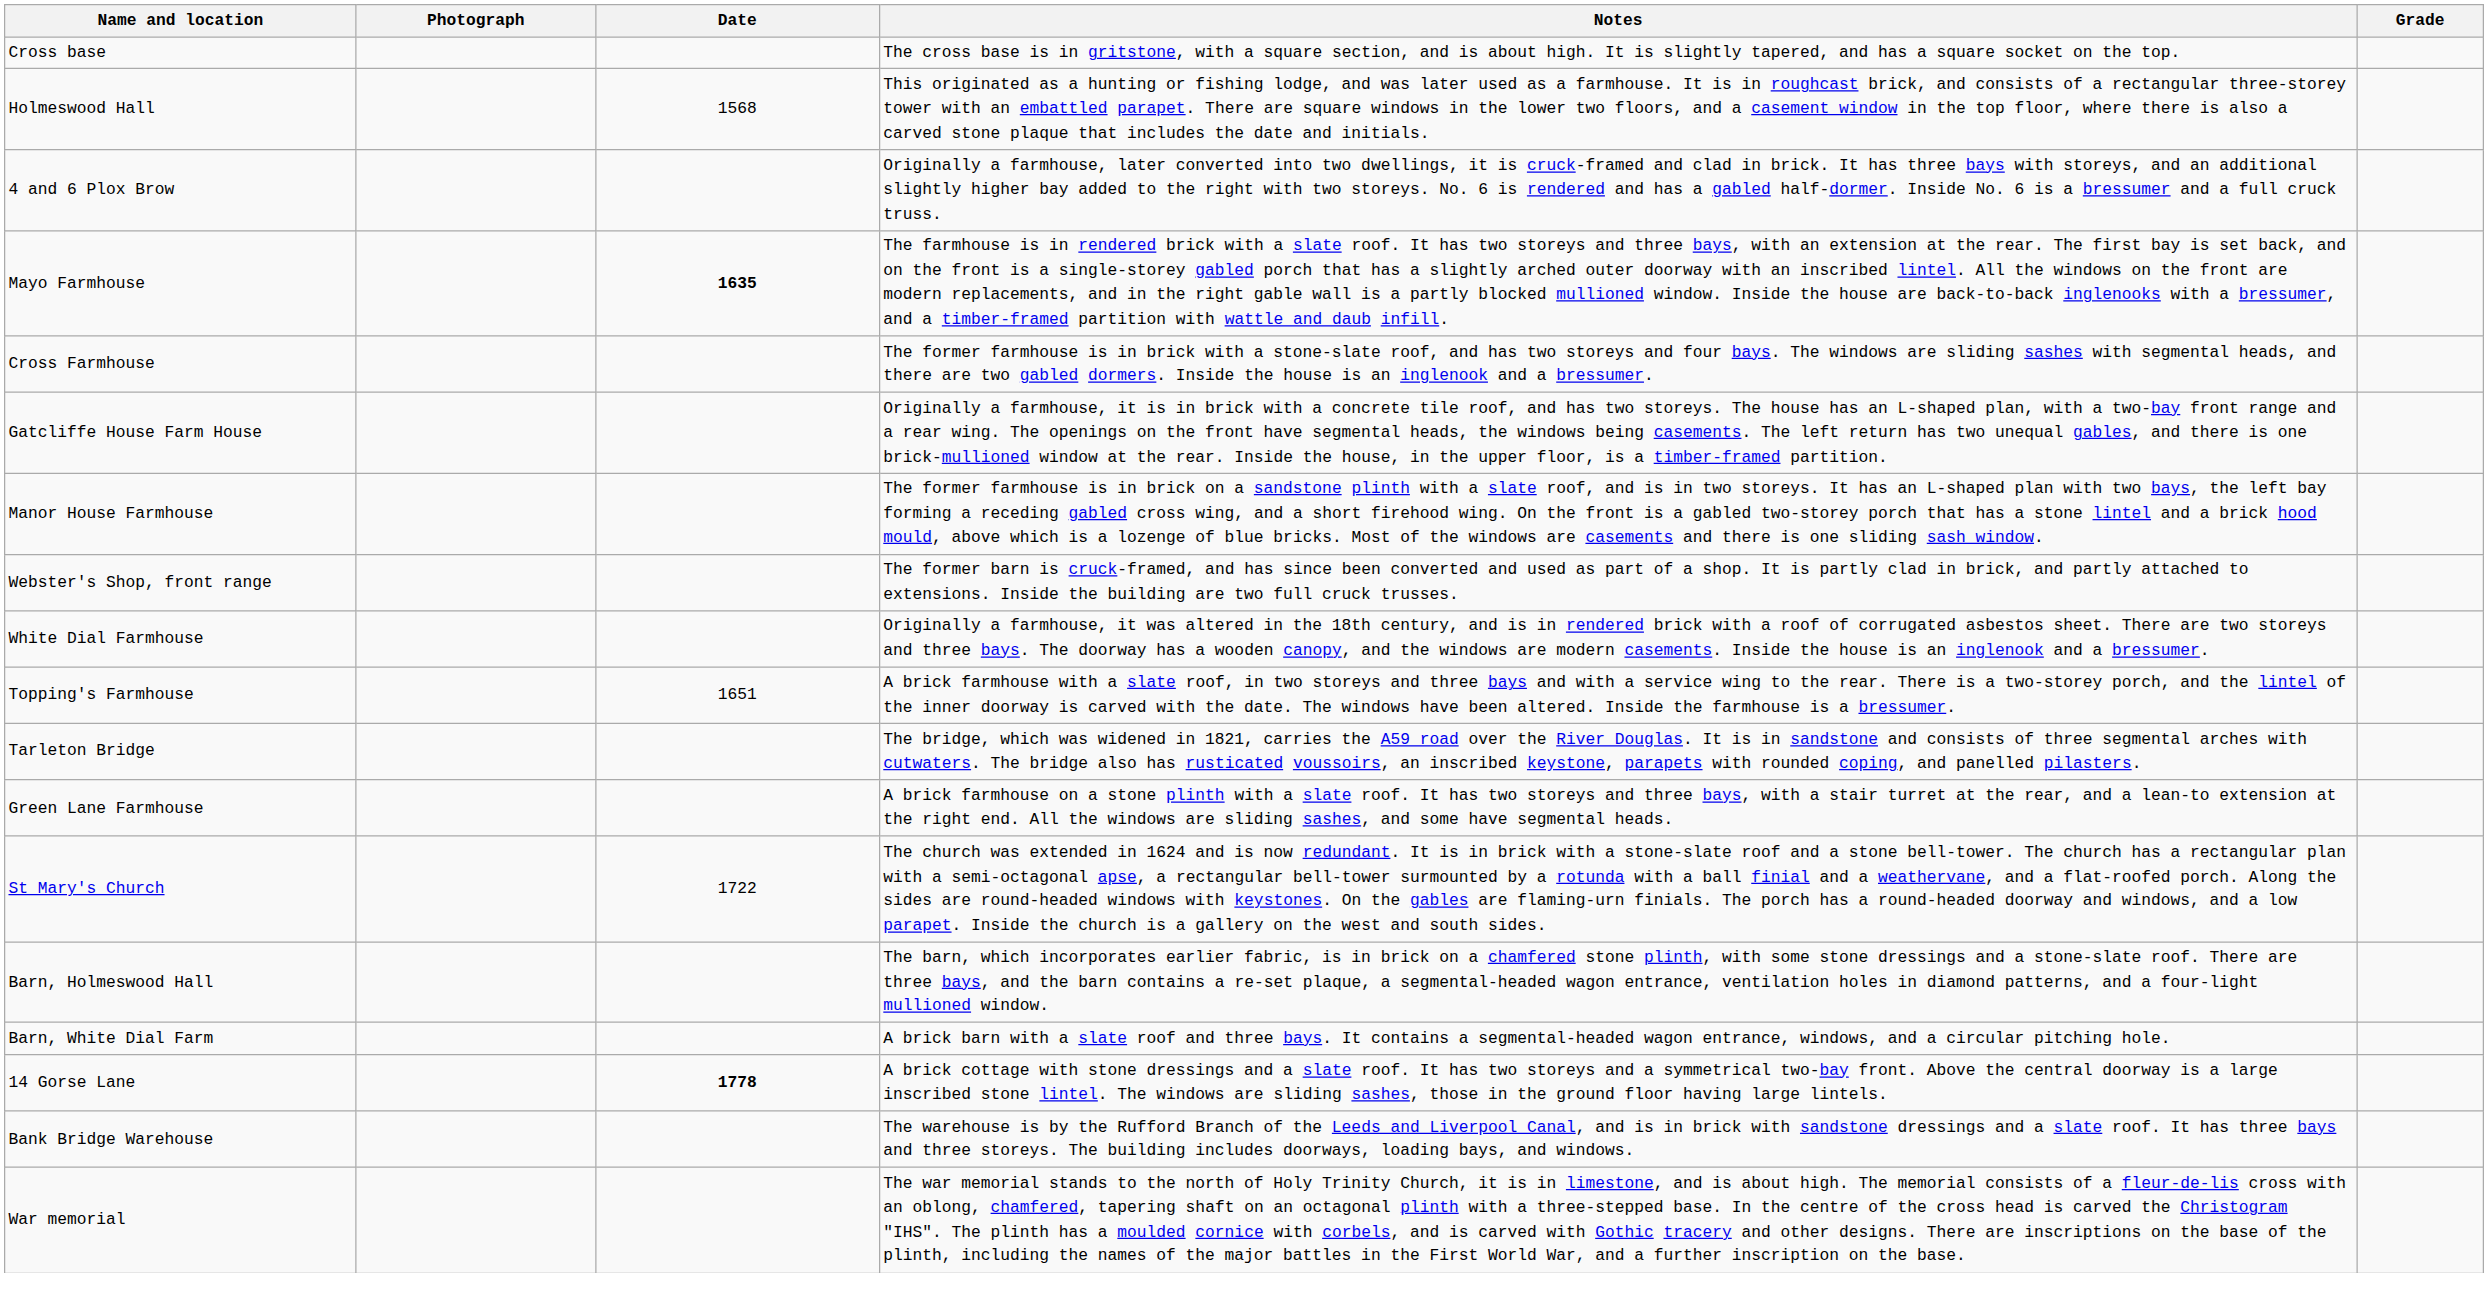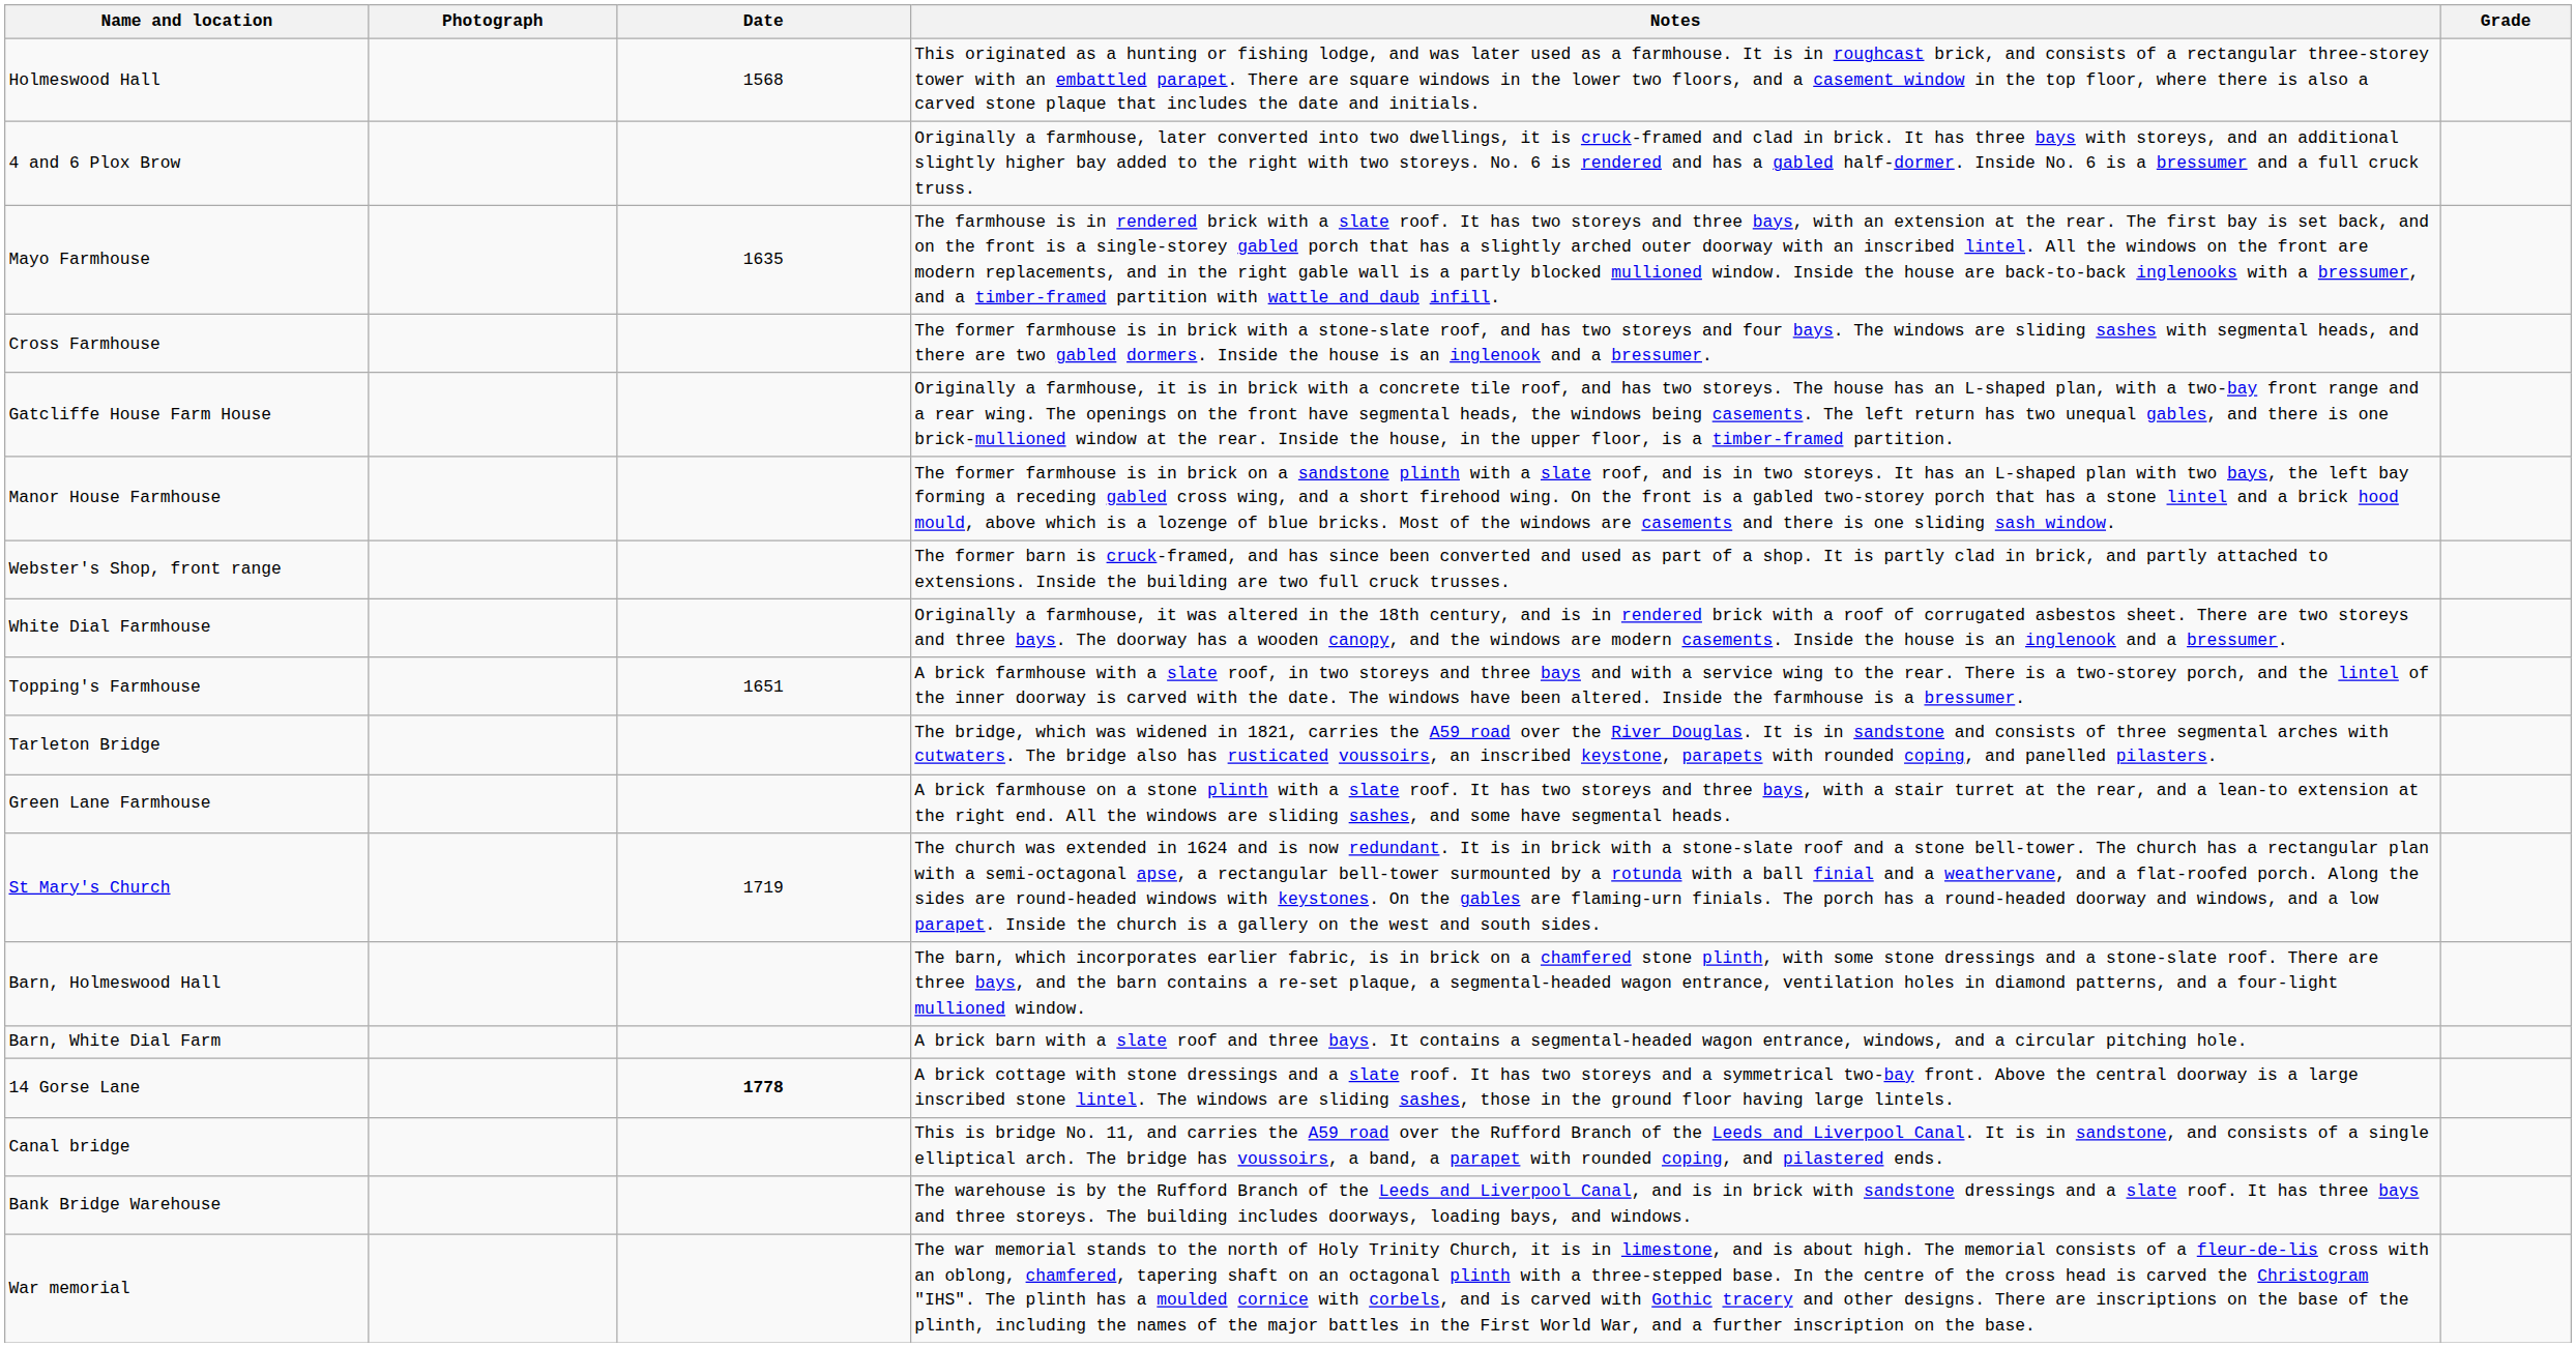 <table class="wikitable sortable plainrowheaders" style="width:100%;border:0px;text-align:left;line-height:150%;">
 <tr>
 <th scope="col"  style="width:150px">Name and location</th>
 <th scope="col"  style="width:100px" class="unsortable">Photograph</th>
 <th scope="col"  style="width:120px">Date</th>
 <th scope="col"  style="width:650px" class="unsortable">Notes</th>
 <th scope="col"  style="width:50px">Grade</th>
-</tr>
-<tr>
-<td>Cross base<br><small></small></td>
-<td></td>
-<td align="center"></td>
-<td>The cross base is in <a href='#'>gritstone</a>, with a square section, and is about  high.  It is slightly tapered, and has a square socket on the top.</td>
-<td align="center" ></td>
 </tr>
 <tr>
 <td>Holmeswood Hall<br><small></small></td>
 <td></td>
 <td align="center">1568</td>
 <td>This originated as a hunting or fishing lodge, and was later used as a farmhouse.  It is in <a href='#'>roughcast</a> brick, and consists of a rectangular three-storey tower with an <a href='#'>embattled</a> <a href='#'>parapet</a>.  There are square windows in the lower two floors, and a <a href='#'>casement window</a> in the top floor, where there is also a carved stone plaque that includes the date and initials.</td>
 <td align="center" ></td>
 </tr>
 <tr>
 <td>4 and 6 Plox Brow<br><small></small></td>
 <td></td>
 <td align="center"></td>
 <td>Originally a farmhouse, later converted into two dwellings, it is <a href='#'>cruck</a>-framed and clad in brick.  It has three <a href='#'>bays</a> with  storeys, and an additional slightly higher bay added to the right with two storeys.  No. 6 is <a href='#'>rendered</a> and has a <a href='#'>gabled</a> half-<a href='#'>dormer</a>.  Inside No. 6 is a <a href='#'>bressumer</a> and a full cruck truss.</td>
 <td align="center" ></td>
 </tr>
 <tr>
 <td>Mayo Farmhouse<br><small></small></td>
 <td></td>
-<td align="center"><strong>1635</strong></td>
+<td align="center">1635</td>
 <td>The farmhouse is in <a href='#'>rendered</a> brick with a <a href='#'>slate</a> roof.  It has two storeys and three <a href='#'>bays</a>, with an extension at the rear.  The first bay is set back, and on the front is a single-storey <a href='#'>gabled</a> porch that has a slightly arched outer doorway with an inscribed <a href='#'>lintel</a>.  All the windows on the front are modern replacements, and in the right gable wall is a partly blocked <a href='#'>mullioned</a> window.  Inside the house are back-to-back <a href='#'>inglenooks</a> with a <a href='#'>bressumer</a>, and a <a href='#'>timber-framed</a> partition with <a href='#'>wattle and daub</a> <a href='#'>infill</a>.</td>
 <td align="center" ></td>
 </tr>
 <tr>
 <td>Cross Farmhouse<br><small></small></td>
 <td></td>
 <td align="center"></td>
 <td>The former farmhouse is in brick with a stone-slate roof, and has two storeys and four <a href='#'>bays</a>.  The windows are sliding <a href='#'>sashes</a> with segmental heads, and there are two <a href='#'>gabled</a> <a href='#'>dormers</a>.  Inside the house is an <a href='#'>inglenook</a> and a <a href='#'>bressumer</a>.</td>
 <td align="center" ></td>
 </tr>
 <tr>
 <td>Gatcliffe House Farm House<br><small></small></td>
 <td></td>
 <td align="center"></td>
 <td>Originally a farmhouse, it is in brick with a concrete tile roof, and has two storeys.  The house has an L-shaped plan, with a two-<a href='#'>bay</a> front range and a rear wing.  The openings on the front have segmental heads, the windows being <a href='#'>casements</a>.  The left return has two unequal <a href='#'>gables</a>, and there is one brick-<a href='#'>mullioned</a> window at the rear.  Inside the house, in the upper floor, is a <a href='#'>timber-framed</a> partition.</td>
 <td align="center" ></td>
 </tr>
 <tr>
 <td>Manor House Farmhouse<br><small></small></td>
 <td></td>
 <td align="center"></td>
 <td>The former farmhouse is in brick on a <a href='#'>sandstone</a> <a href='#'>plinth</a> with a <a href='#'>slate</a> roof, and is in two storeys.  It has an L-shaped plan with two <a href='#'>bays</a>, the left bay forming a receding <a href='#'>gabled</a> cross wing, and a short firehood wing.  On the front is a gabled two-storey porch that has a stone <a href='#'>lintel</a> and a brick <a href='#'>hood mould</a>, above which is a lozenge of blue bricks. Most of the windows are <a href='#'>casements</a> and there is one sliding <a href='#'>sash window</a>.</td>
 <td align="center" ></td>
 </tr>
 <tr>
 <td>Webster's Shop, front range<br><small></small></td>
 <td></td>
 <td align="center"></td>
 <td>The former barn is <a href='#'>cruck</a>-framed, and has since been converted and used as part of a shop.  It is partly clad in brick, and partly attached to extensions.  Inside the building are two full cruck trusses.</td>
 <td align="center" ></td>
 </tr>
 <tr>
 <td>White Dial Farmhouse<br><small></small></td>
 <td></td>
 <td align="center"></td>
 <td>Originally a farmhouse, it was altered in the 18th century, and is in <a href='#'>rendered</a> brick with a roof of corrugated asbestos sheet.  There are two storeys and three <a href='#'>bays</a>.  The doorway has a wooden <a href='#'>canopy</a>, and the windows are modern <a href='#'>casements</a>.  Inside the house is an <a href='#'>inglenook</a> and a <a href='#'>bressumer</a>.</td>
 <td align="center" ></td>
 </tr>
 <tr>
 <td>Topping's Farmhouse<br><small></small></td>
 <td></td>
 <td align="center">1651</td>
 <td>A brick farmhouse with a <a href='#'>slate</a> roof, in two storeys and three <a href='#'>bays</a> and with a service wing to the rear.  There is a two-storey porch, and the <a href='#'>lintel</a> of the inner doorway is carved with the date.  The windows have been altered.  Inside the farmhouse is a <a href='#'>bressumer</a>.</td>
 <td align="center" ></td>
 </tr>
 <tr>
 <td>Tarleton Bridge<br><small></small></td>
 <td></td>
 <td align="center"></td>
 <td>The bridge, which was widened in 1821, carries the <a href='#'>A59 road</a> over the <a href='#'>River Douglas</a>.  It is in <a href='#'>sandstone</a> and consists of three segmental arches with <a href='#'>cutwaters</a>.  The bridge also has <a href='#'>rusticated</a> <a href='#'>voussoirs</a>, an inscribed <a href='#'>keystone</a>, <a href='#'>parapets</a> with rounded <a href='#'>coping</a>, and panelled <a href='#'>pilasters</a>.</td>
 <td align="center" ></td>
 </tr>
 <tr>
 <td>Green Lane Farmhouse<br><small></small></td>
 <td></td>
 <td align="center"></td>
 <td>A brick farmhouse on a stone <a href='#'>plinth</a> with a <a href='#'>slate</a> roof.  It has two storeys and three <a href='#'>bays</a>, with a stair turret at the rear, and a lean-to extension at the right end.  All the windows are sliding <a href='#'>sashes</a>, and some have segmental heads.</td>
 <td align="center" ></td>
 </tr>
 <tr>
 <td><a href='#'>St Mary's Church</a><br><small></small></td>
 <td></td>
-<td align="center">1722</td>
+<td align="center">1719</td>
 <td>The church was extended in 1624 and is now <a href='#'>redundant</a>.  It is in brick with a stone-slate roof and a stone bell-tower.  The church has a rectangular plan with a semi-octagonal <a href='#'>apse</a>, a rectangular bell-tower surmounted by a <a href='#'>rotunda</a> with a ball <a href='#'>finial</a> and a <a href='#'>weathervane</a>, and a flat-roofed porch.  Along the sides are round-headed windows with <a href='#'>keystones</a>.  On the <a href='#'>gables</a> are flaming-urn finials.  The porch has a round-headed doorway and windows, and a low <a href='#'>parapet</a>.  Inside the church is a gallery on the west and south sides.</td>
 <td align="center" ></td>
 </tr>
 <tr>
 <td>Barn, Holmeswood Hall<br><small></small></td>
 <td></td>
 <td align="center"></td>
 <td>The barn, which incorporates earlier fabric, is in brick on a <a href='#'>chamfered</a> stone <a href='#'>plinth</a>, with some stone dressings and a stone-slate roof.  There are three <a href='#'>bays</a>, and the barn contains a re-set plaque, a segmental-headed wagon entrance, ventilation holes in diamond patterns, and a four-light <a href='#'>mullioned</a> window.</td>
 <td align="center" ></td>
 </tr>
 <tr>
 <td>Barn, White Dial Farm<br><small></small></td>
 <td></td>
 <td align="center"></td>
 <td>A brick barn with a <a href='#'>slate</a> roof and three <a href='#'>bays</a>.  It contains a segmental-headed wagon entrance, windows, and a circular pitching hole.</td>
 <td align="center" ></td>
 </tr>
 <tr>
 <td>14 Gorse Lane<br><small></small></td>
 <td></td>
 <td align="center"><strong>1778</strong></td>
 <td>A brick cottage with stone dressings and a <a href='#'>slate</a> roof.  It has two storeys and a symmetrical two-<a href='#'>bay</a> front.  Above the central doorway is a large inscribed stone <a href='#'>lintel</a>.  The windows are sliding <a href='#'>sashes</a>, those in the ground floor having large lintels.</td>
 <td align="center" ></td>
 </tr>
 <tr>
+<td>Canal bridge<br><small></small></td>
+<td></td>
+<td align="center"></td>
+<td>This is bridge No. 11, and carries the <a href='#'>A59 road</a> over the Rufford Branch of the <a href='#'>Leeds and Liverpool Canal</a>.  It is in <a href='#'>sandstone</a>, and consists of a single elliptical arch.  The bridge has <a href='#'>voussoirs</a>, a band, a <a href='#'>parapet</a> with rounded <a href='#'>coping</a>, and <a href='#'>pilastered</a> ends.</td>
+<td align="center" ></td>
+</tr>
+<tr>
 <td>Bank Bridge Warehouse<br><small></small></td>
 <td></td>
 <td align="center"></td>
 <td>The warehouse is by the Rufford Branch of the <a href='#'>Leeds and Liverpool Canal</a>, and is in brick with <a href='#'>sandstone</a> dressings and a <a href='#'>slate</a> roof.  It has three <a href='#'>bays</a> and three storeys.  The building includes doorways, loading bays, and windows.</td>
 <td align="center" ></td>
 </tr>
 <tr>
 <td>War memorial<br><small></small></td>
 <td></td>
 <td align="center"></td>
 <td>The war memorial stands to the north of Holy Trinity Church, it is in <a href='#'>limestone</a>, and is about  high.  The memorial consists of a <a href='#'>fleur-de-lis</a> cross with an oblong, <a href='#'>chamfered</a>, tapering shaft on an octagonal <a href='#'>plinth</a> with a three-stepped base.  In the centre of the cross head is carved the <a href='#'>Christogram</a> "IHS".  The plinth has a <a href='#'>moulded</a> <a href='#'>cornice</a> with <a href='#'>corbels</a>, and is carved with <a href='#'>Gothic</a> <a href='#'>tracery</a> and other designs.  There are inscriptions on the base of the plinth, including the names of the major battles in the First World War, and a further inscription on the base.</td>
 <td align="center" ></td>
 </tr>
 <tr>
 </tr>
 </table>
